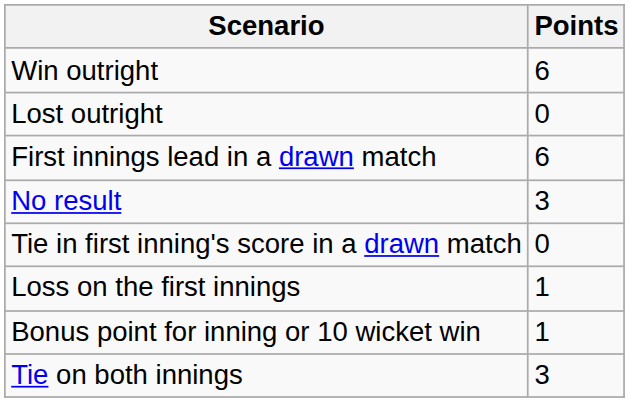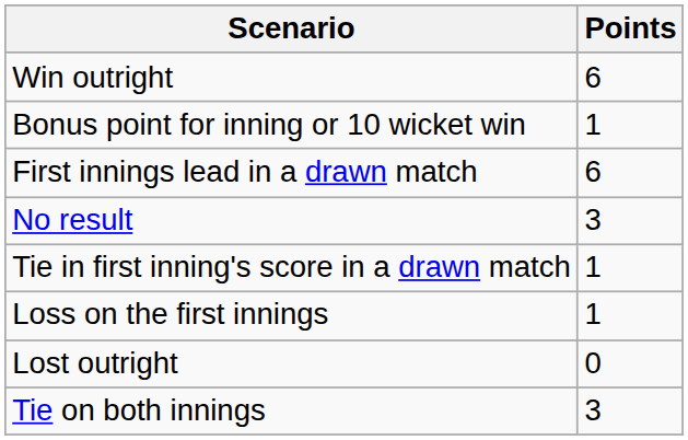 <table class="wikitable">
 <tr>
 <th>Scenario</th>
 <th>Points</th>
 </tr>
 <tr>
 <td>Win outright</td>
 <td>6</td>
 </tr>
 <tr>
-<td>Lost outright</td>
-<td>0</td>
+<td>Bonus point for inning or 10 wicket win</td>
+<td>1</td>
 </tr>
 <tr>
 <td>First innings lead in a <a href='#'>drawn</a> match</td>
 <td>6</td>
 </tr>
 <tr>
 <td><a href='#'>No result</a></td>
 <td>3</td>
 </tr>
 <tr>
 <td>Tie in first inning's score in a <a href='#'>drawn</a> match</td>
-<td>0</td>
+<td>1</td>
 </tr>
 <tr>
 <td>Loss on the first innings</td>
 <td>1</td>
 </tr>
 <tr>
-<td>Bonus point for inning or 10 wicket win</td>
-<td>1</td>
+<td>Lost outright</td>
+<td>0</td>
 </tr>
 <tr>
 <td><a href='#'>Tie</a> on both innings</td>
 <td>3</td>
 </tr>
 </table>
